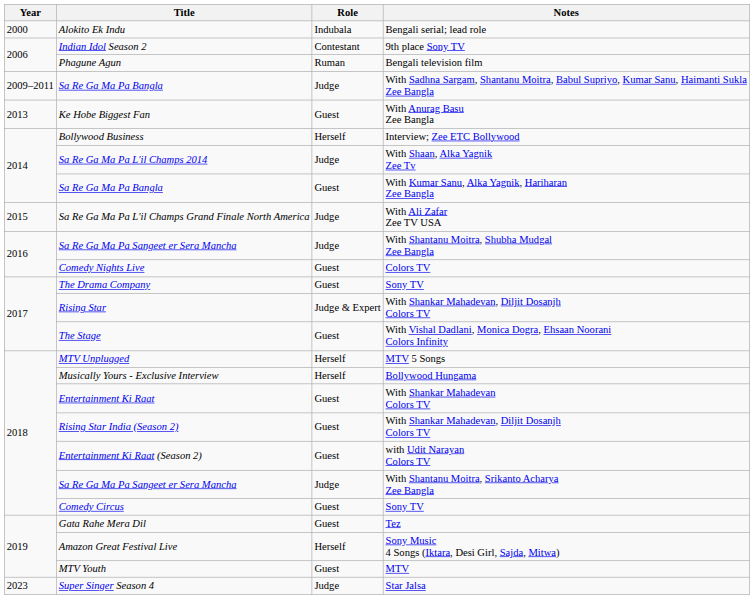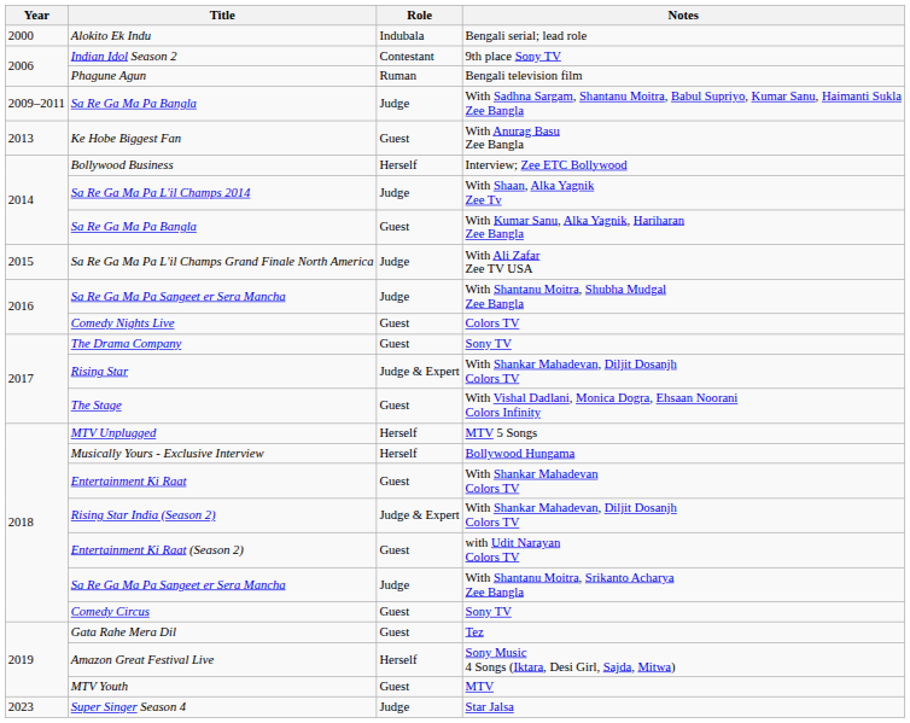 <table class="wikitable sortable">
 <tr>
 <th>Year</th>
 <th>Title</th>
 <th>Role</th>
 <th>Notes</th>
 </tr>
 <tr>
 <td>2000</td>
 <td><em>Alokito Ek Indu</em></td>
 <td>Indubala</td>
 <td>Bengali serial; lead role</td>
 </tr>
 <tr>
 <td rowspan="2">2006</td>
 <td><em><a href='#'>Indian Idol</a> Season 2</em></td>
 <td>Contestant</td>
 <td>9th place <a href='#'>Sony TV</a></td>
 </tr>
 <tr>
 <td><em>Phagune Agun</em></td>
 <td>Ruman</td>
 <td>Bengali television film</td>
 </tr>
 <tr>
 <td>2009–2011</td>
 <td><em><a href='#'>Sa Re Ga Ma Pa Bangla</a></em></td>
 <td>Judge</td>
 <td>With <a href='#'>Sadhna Sargam</a>, <a href='#'>Shantanu Moitra</a>, <a href='#'>Babul Supriyo</a>, <a href='#'>Kumar Sanu</a>, <a href='#'>Haimanti Sukla</a><br><a href='#'>Zee Bangla</a></td>
 </tr>
 <tr>
 <td>2013</td>
 <td><em>Ke Hobe Biggest Fan</em></td>
 <td>Guest</td>
 <td>With <a href='#'>Anurag Basu</a><br>Zee Bangla</td>
 </tr>
 <tr>
 <td rowspan="3">2014</td>
 <td><em>Bollywood Business</em></td>
 <td>Herself</td>
 <td>Interview; <a href='#'>Zee ETC Bollywood</a></td>
 </tr>
 <tr>
 <td><em><a href='#'>Sa Re Ga Ma Pa L'il Champs 2014</a></em></td>
 <td>Judge</td>
 <td>With <a href='#'>Shaan</a>, <a href='#'>Alka Yagnik</a><br><a href='#'>Zee Tv</a></td>
 </tr>
 <tr>
 <td><em><a href='#'>Sa Re Ga Ma Pa Bangla</a></em></td>
 <td>Guest</td>
 <td>With <a href='#'>Kumar Sanu</a>, <a href='#'>Alka Yagnik</a>, <a href='#'>Hariharan</a><br><a href='#'>Zee Bangla</a></td>
 </tr>
 <tr>
 <td>2015</td>
 <td><em>Sa Re Ga Ma Pa L'il Champs Grand Finale North America</em></td>
 <td>Judge</td>
 <td>With <a href='#'>Ali Zafar</a><br>Zee TV USA</td>
 </tr>
 <tr>
 <td rowspan="2">2016</td>
 <td><em><a href='#'>Sa Re Ga Ma Pa Sangeet er Sera Mancha</a></em></td>
 <td>Judge</td>
 <td>With <a href='#'>Shantanu Moitra</a>, <a href='#'>Shubha Mudgal</a><br><a href='#'>Zee Bangla</a></td>
 </tr>
 <tr>
 <td><em><a href='#'>Comedy Nights Live</a></em></td>
 <td>Guest</td>
 <td><a href='#'>Colors TV</a></td>
 </tr>
 <tr>
 <td rowspan="3">2017</td>
 <td><em><a href='#'>The Drama Company</a></em></td>
 <td>Guest</td>
 <td><a href='#'>Sony TV</a></td>
 </tr>
 <tr>
 <td><em><a href='#'>Rising Star</a></em></td>
 <td>Judge & Expert</td>
 <td>With <a href='#'>Shankar Mahadevan</a>, <a href='#'>Diljit Dosanjh</a><br><a href='#'>Colors TV</a></td>
 </tr>
 <tr>
 <td><em><a href='#'>The Stage</a></em></td>
 <td>Guest</td>
 <td>With <a href='#'>Vishal Dadlani</a>, <a href='#'>Monica Dogra</a>, <a href='#'>Ehsaan Noorani</a><br><a href='#'>Colors Infinity</a></td>
 </tr>
 <tr>
 <td rowspan="7">2018</td>
 <td><em><a href='#'>MTV Unplugged</a></em></td>
 <td>Herself</td>
 <td><a href='#'>MTV</a> 5 Songs</td>
 </tr>
 <tr>
 <td><em>Musically Yours - Exclusive Interview</em></td>
 <td>Herself</td>
 <td><a href='#'>Bollywood Hungama</a></td>
 </tr>
 <tr>
 <td><em><a href='#'>Entertainment Ki Raat</a></em></td>
 <td>Guest</td>
 <td>With <a href='#'>Shankar Mahadevan</a><br><a href='#'>Colors TV</a></td>
 </tr>
 <tr>
 <td><em><a href='#'>Rising Star India (Season 2)</a></em></td>
-<td>Guest</td>
+<td>Judge & Expert</td>
 <td>With <a href='#'>Shankar Mahadevan</a>, <a href='#'>Diljit Dosanjh</a><br><a href='#'>Colors TV</a></td>
 </tr>
 <tr>
 <td><em><a href='#'>Entertainment Ki Raat</a> (Season 2)</em></td>
 <td>Guest</td>
 <td>with <a href='#'>Udit Narayan</a><br><a href='#'>Colors TV</a></td>
 </tr>
 <tr>
 <td><em><a href='#'>Sa Re Ga Ma Pa Sangeet er Sera Mancha</a></em></td>
 <td>Judge</td>
 <td>With <a href='#'>Shantanu Moitra</a>, <a href='#'>Srikanto Acharya</a><br><a href='#'>Zee Bangla</a></td>
 </tr>
 <tr>
 <td><em><a href='#'>Comedy Circus</a></em></td>
 <td>Guest</td>
 <td><a href='#'>Sony TV</a></td>
 </tr>
 <tr>
 <td rowspan="3">2019</td>
 <td><em>Gata Rahe Mera Dil</em></td>
 <td>Guest</td>
 <td><a href='#'>Tez</a></td>
 </tr>
 <tr>
 <td><em>Amazon Great Festival Live</em></td>
 <td>Herself</td>
 <td><a href='#'>Sony Music</a><br>4 Songs (<a href='#'>Iktara</a>, Desi Girl, <a href='#'>Sajda</a>, <a href='#'>Mitwa</a>)</td>
 </tr>
 <tr>
 <td><em>MTV Youth</em></td>
 <td>Guest</td>
 <td><a href='#'>MTV</a></td>
 </tr>
 <tr>
 <td>2023</td>
 <td><em><a href='#'>Super Singer</a> Season 4</em></td>
 <td>Judge</td>
 <td><a href='#'>Star Jalsa</a></td>
 </tr>
 </table>
